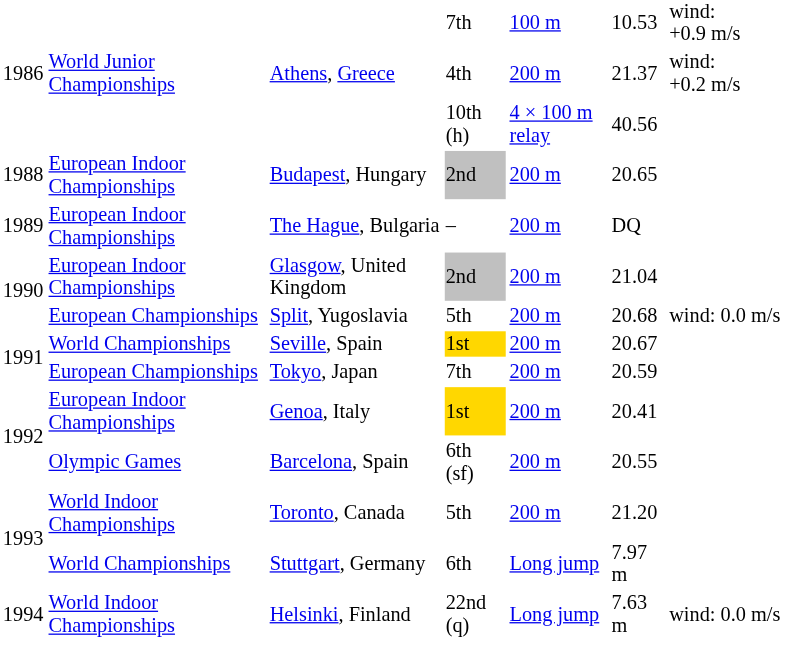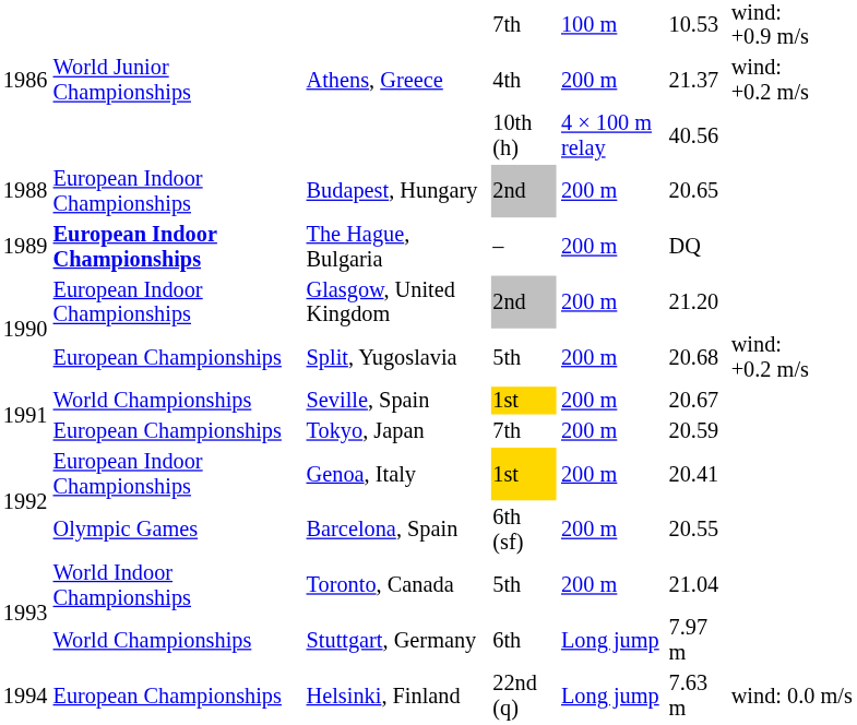 <table>
 <tr>
 <td rowspan=3>1986</td>
 <td rowspan=3><a href='#'>World Junior Championships</a></td>
 <td rowspan=3><a href='#'>Athens</a>, <a href='#'>Greece</a></td>
 <td>7th</td>
 <td><a href='#'>100 m</a></td>
 <td>10.53</td>
 <td>wind: +0.9 m/s</td>
 </tr>
 <tr>
 <td>4th</td>
 <td><a href='#'>200 m</a></td>
 <td>21.37</td>
 <td>wind: +0.2 m/s</td>
 </tr>
 <tr>
 <td>10th (h)</td>
 <td><a href='#'>4 × 100 m relay</a></td>
 <td>40.56</td>
 </tr>
 <tr>
 <td>1988</td>
 <td><a href='#'>European Indoor Championships</a></td>
 <td><a href='#'>Budapest</a>, Hungary</td>
 <td bgcolor="silver">2nd</td>
 <td><a href='#'>200 m</a></td>
 <td>20.65</td>
 </tr>
 <tr>
 <td>1989</td>
-<td><a href='#'>European Indoor Championships</a></td>
+<td><strong><a href='#'>European Indoor Championships</a></strong></td>
 <td><a href='#'>The Hague</a>, Bulgaria</td>
 <td>–</td>
 <td><a href='#'>200 m</a></td>
 <td>DQ</td>
 </tr>
 <tr>
 <td rowspan=2>1990</td>
 <td><a href='#'>European Indoor Championships</a></td>
 <td><a href='#'>Glasgow</a>, United Kingdom</td>
 <td bgcolor="silver">2nd</td>
 <td><a href='#'>200 m</a></td>
-<td>21.04</td>
+<td>21.20</td>
 </tr>
 <tr>
 <td><a href='#'>European Championships</a></td>
 <td><a href='#'>Split</a>, Yugoslavia</td>
 <td>5th</td>
 <td><a href='#'>200 m</a></td>
 <td>20.68</td>
-<td>wind: 0.0 m/s</td>
+<td>wind: +0.2 m/s</td>
 </tr>
 <tr>
 <td rowspan=2>1991</td>
 <td><a href='#'>World Championships</a></td>
 <td><a href='#'>Seville</a>, Spain</td>
 <td bgcolor="gold">1st</td>
 <td><a href='#'>200 m</a></td>
 <td>20.67</td>
 </tr>
 <tr>
 <td><a href='#'>European Championships</a></td>
 <td><a href='#'>Tokyo</a>, Japan</td>
 <td>7th</td>
 <td><a href='#'>200 m</a></td>
 <td>20.59</td>
 </tr>
 <tr>
 <td rowspan=2>1992</td>
 <td><a href='#'>European Indoor Championships</a></td>
 <td><a href='#'>Genoa</a>, Italy</td>
 <td bgcolor="gold">1st</td>
 <td><a href='#'>200 m</a></td>
 <td>20.41</td>
 </tr>
 <tr>
 <td><a href='#'>Olympic Games</a></td>
 <td><a href='#'>Barcelona</a>, Spain</td>
 <td>6th (sf)</td>
 <td><a href='#'>200 m</a></td>
 <td>20.55</td>
 </tr>
 <tr>
 <td rowspan=2>1993</td>
 <td><a href='#'>World Indoor Championships</a></td>
 <td><a href='#'>Toronto</a>, Canada</td>
 <td>5th</td>
 <td><a href='#'>200 m</a></td>
-<td>21.20</td>
+<td>21.04</td>
 </tr>
 <tr>
 <td><a href='#'>World Championships</a></td>
 <td><a href='#'>Stuttgart</a>, Germany</td>
 <td>6th</td>
 <td><a href='#'>Long jump</a></td>
 <td>7.97 m</td>
 </tr>
 <tr>
 <td>1994</td>
-<td><a href='#'>World Indoor Championships</a></td>
+<td><a href='#'>European Championships</a></td>
 <td><a href='#'>Helsinki</a>, Finland</td>
 <td>22nd (q)</td>
 <td><a href='#'>Long jump</a></td>
 <td>7.63 m</td>
 <td>wind: 0.0 m/s</td>
 </tr>
 </table>
